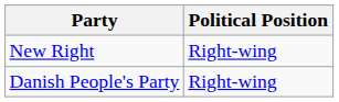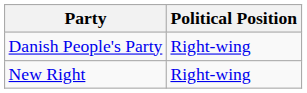 <table class="wikitable mw-collapsible mw-collapsed">
 <tr>
 <th>Party</th>
 <th>Political Position</th>
 </tr>
 <tr>
+<td><a href='#'>Danish People's Party</a></td>
+<td><a href='#'>Right-wing</a></td>
+</tr>
+<tr>
 <td><a href='#'>New Right</a></td>
 <td><a href='#'>Right-wing</a></td>
 </tr>
-<tr>
-<td><a href='#'>Danish People's Party</a></td>
-<td><a href='#'>Right-wing</a></td>
-</tr>
 </table>
